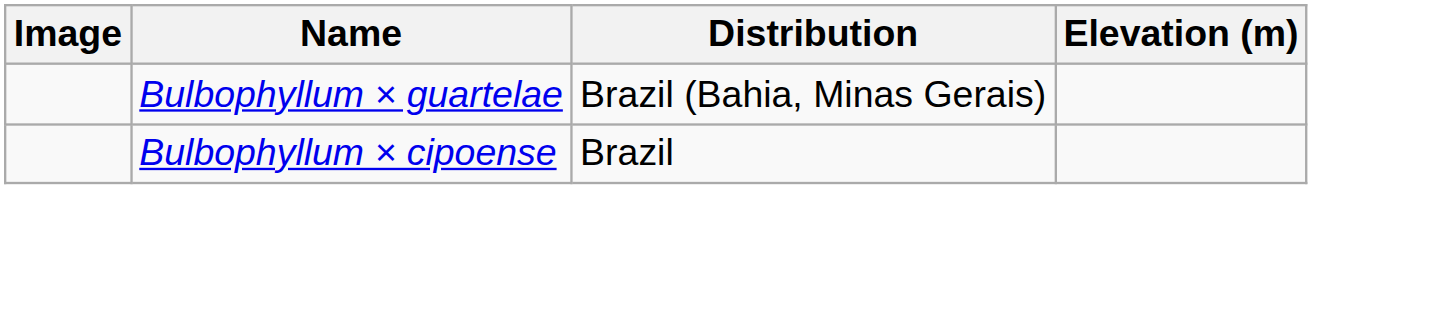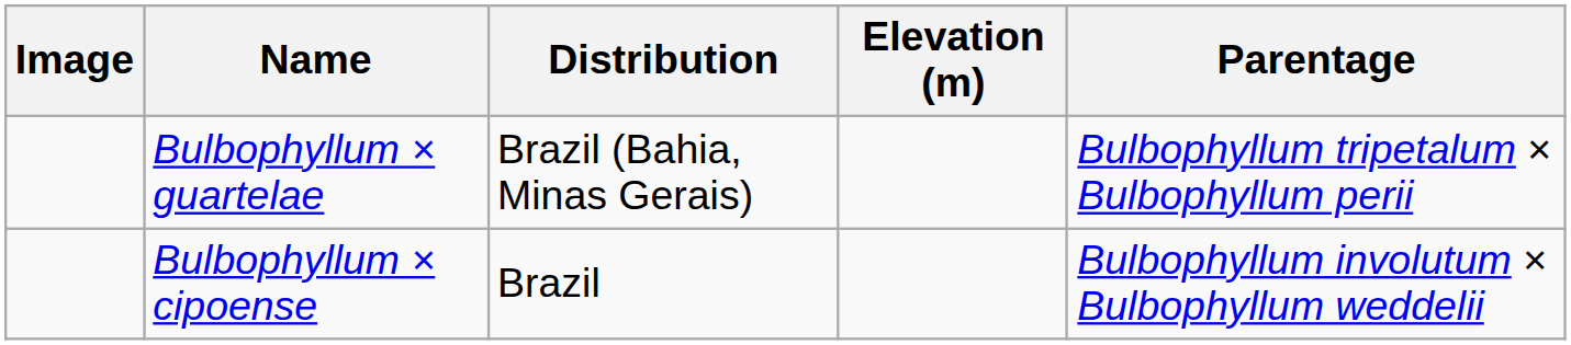 <table class="wikitable ">
 <tr>
 <th>Image</th>
 <th>Name</th>
 <th>Distribution</th>
 <th>Elevation (m)</th>
+<th>Parentage</th>
 </tr>
 <tr>
 <td></td>
 <td><em><a href='#'>Bulbophyllum × guartelae</a></em> </td>
 <td>Brazil (Bahia, Minas Gerais)</td>
 <td></td>
+<td><em><a href='#'>Bulbophyllum tripetalum</a></em> × <em><a href='#'>Bulbophyllum perii</a></em></td>
 </tr>
 <tr>
 <td></td>
 <td><em><a href='#'>Bulbophyllum × cipoense</a></em> </td>
 <td>Brazil</td>
 <td></td>
+<td><em><a href='#'>Bulbophyllum involutum</a></em> × <em><a href='#'>Bulbophyllum weddelii</a></em></td>
 </tr>
 </table>
